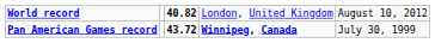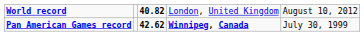 <table class="wikitable">
 <tr>
 <td><strong><a href='#'>World record</a></strong></td>
 <td></td>
 <td><strong>40.82</strong></td>
 <td><a href='#'>London</a>, <a href='#'>United Kingdom</a></td>
 <td>August 10, 2012</td>
 </tr>
 <tr>
 <td><strong><a href='#'>Pan American Games record</a></strong></td>
 <td></td>
-<td><strong>43.72</strong></td>
+<td><strong>42.62</strong></td>
 <td><strong><a href='#'>Winnipeg</a>, <a href='#'>Canada</a></strong></td>
 <td>July 30, 1999</td>
 </tr>
 </table>
